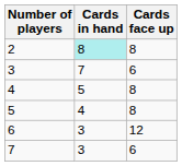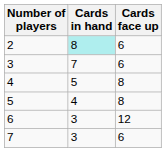 <table class="wikitable" border="1">
 <tr>
 <th>Number of<br>players</th>
 <th>Cards<br>in hand</th>
 <th>Cards<br>face up</th>
 </tr>
 <tr>
 <td>2</td>
 <td style="background: paleturquoise;">8</td>
-<td>8</td>
+<td>6</td>
 </tr>
 <tr>
 <td>3</td>
 <td>7</td>
 <td>6</td>
 </tr>
 <tr>
 <td>4</td>
 <td>5</td>
 <td>8</td>
 </tr>
 <tr>
 <td>5</td>
 <td>4</td>
 <td>8</td>
 </tr>
 <tr>
 <td>6</td>
 <td>3</td>
 <td>12</td>
 </tr>
 <tr>
 <td>7</td>
 <td>3</td>
 <td>6</td>
 </tr>
 </table>
